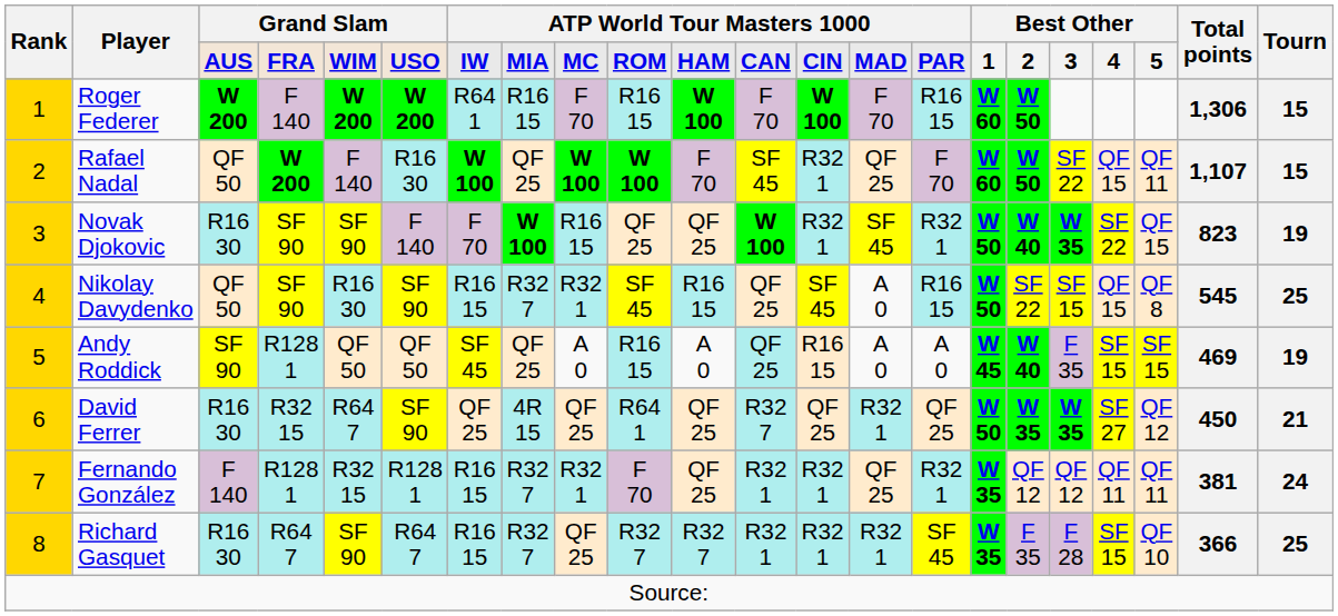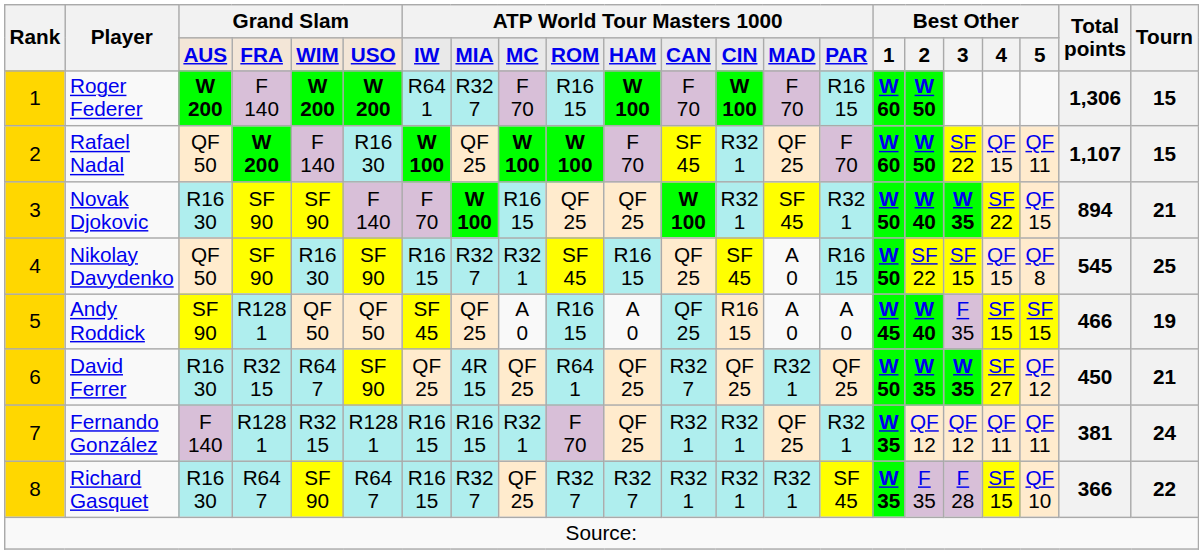 <table class=wikitable style=font-size:90%;text-align:center>
 <tr>
 <th rowspan=2>Rank</th>
 <th rowspan="2">Player</th>
 <th colspan=4>Grand Slam</th>
 <th colspan=9>ATP World Tour Masters 1000</th>
 <th colspan=5>Best Other</th>
 <th rowspan=2>Total points</th>
 <th rowspan=2>Tourn</th>
 </tr>
 <tr>
 <td style="background:#f3e6d7; width:30px;"><strong><a href='#'>AUS</a></strong></td>
 <td style="background:#f3e6d7; width:30px;"><strong><a href='#'>FRA</a></strong></td>
 <td style="background:#f3e6d7; width:30px;"><strong><a href='#'>WIM</a></strong></td>
 <td style="background:#f3e6d7; width:30px;"><strong><a href='#'>USO</a></strong></td>
 <td style="background:#e9e9e9; width:30px;"><strong><a href='#'>IW</a></strong></td>
 <td style="background:#e9e9e9; width:30px;"><strong><a href='#'>MIA</a></strong></td>
 <td style="background:#e9e9e9; width:30px;"><strong><a href='#'>MC</a></strong></td>
 <td style="background:#e9e9e9; width:30px;"><strong><a href='#'>ROM</a></strong></td>
 <td style="background:#e9e9e9; width:30px;"><strong><a href='#'>HAM</a></strong></td>
 <td style="background:#e9e9e9; width:30px;"><strong><a href='#'>CAN</a></strong></td>
 <td style="background:#e9e9e9; width:30px;"><strong><a href='#'>CIN</a></strong></td>
 <td style="background:#e9e9e9; width:30px;"><strong><a href='#'>MAD</a></strong></td>
 <td style="background:#e9e9e9; width:30px;"><strong><a href='#'>PAR</a></strong></td>
 <th width=30>1</th>
 <th width=30>2</th>
 <th width=30>3</th>
 <th width=30>4</th>
 <th width=30>5</th>
 </tr>
 <tr>
 <td bgcolor=gold>1</td>
 <td align="left"> <a href='#'>Roger Federer</a></td>
 <td bgcolor=lime><strong>W</strong><br><strong>200</strong></td>
 <td bgcolor=thistle>F<br>140</td>
 <td bgcolor=lime><strong>W</strong><br><strong>200</strong></td>
 <td bgcolor=lime><strong>W</strong><br><strong>200</strong></td>
 <td bgcolor=#afeeee>R64<br>1</td>
-<td bgcolor=#afeeee>R16<br>15</td>
+<td bgcolor=#afeeee>R32<br>7</td>
 <td bgcolor=thistle>F<br>70</td>
 <td bgcolor=#afeeee>R16<br>15</td>
 <td bgcolor=lime><strong>W</strong><br><strong>100</strong></td>
 <td bgcolor=thistle>F<br>70</td>
 <td bgcolor=lime><strong>W</strong><br><strong>100</strong></td>
 <td bgcolor=thistle>F<br>70</td>
 <td bgcolor=#afeeee>R16<br>15</td>
 <td bgcolor=lime><a href='#'><strong>W</strong></a><br><strong>60</strong></td>
 <td bgcolor=lime><a href='#'><strong>W</strong></a><br><strong>50</strong></td>
 <td bgcolor=><br></td>
 <td bgcolor=><br></td>
 <td bgcolor=><br></td>
 <th>1,306</th>
 <th>15</th>
 </tr>
 <tr>
 <td bgcolor=gold>2</td>
 <td align="left"> <a href='#'>Rafael Nadal</a></td>
 <td bgcolor=#ffebcd>QF<br>50</td>
 <td bgcolor=lime><strong>W</strong><br><strong>200</strong></td>
 <td bgcolor=thistle>F<br>140</td>
 <td bgcolor=#afeeee>R16<br>30</td>
 <td bgcolor=lime><strong>W</strong><br><strong>100</strong></td>
 <td bgcolor=#ffebcd>QF<br>25</td>
 <td bgcolor=lime><strong>W</strong><br><strong>100</strong></td>
 <td bgcolor=lime><strong>W</strong><br><strong>100</strong></td>
 <td bgcolor=thistle>F<br>70</td>
 <td bgcolor=yellow>SF<br>45</td>
 <td bgcolor=#afeeee>R32<br>1</td>
 <td bgcolor=#ffebcd>QF<br>25</td>
 <td bgcolor=thistle>F<br>70</td>
 <td bgcolor=lime><a href='#'><strong>W</strong></a><br><strong>60</strong></td>
 <td bgcolor=lime><a href='#'><strong>W</strong></a><br><strong>50</strong></td>
 <td bgcolor=yellow><a href='#'>SF</a><br>22</td>
 <td bgcolor=#ffebcd><a href='#'>QF</a><br>15</td>
 <td bgcolor=#ffebcd><a href='#'>QF</a><br>11</td>
 <th>1,107</th>
 <th>15</th>
 </tr>
 <tr>
 <td bgcolor=gold>3</td>
 <td align="left"> <a href='#'>Novak Djokovic</a></td>
 <td bgcolor=#afeeee>R16<br>30</td>
 <td bgcolor=yellow>SF<br>90</td>
 <td bgcolor=yellow>SF<br>90</td>
 <td bgcolor=thistle>F<br>140</td>
 <td bgcolor=thistle>F<br>70</td>
 <td bgcolor=lime><strong>W</strong><br><strong>100</strong></td>
 <td bgcolor=#afeeee>R16<br>15</td>
 <td bgcolor=#ffebcd>QF<br>25</td>
 <td bgcolor=#ffebcd>QF<br>25</td>
 <td bgcolor=lime><strong>W</strong><br><strong>100</strong></td>
 <td bgcolor=#afeeee>R32<br>1</td>
 <td bgcolor=yellow>SF<br>45</td>
 <td bgcolor=#afeeee>R32<br>1</td>
 <td bgcolor=lime><a href='#'><strong>W</strong></a><br><strong>50</strong></td>
 <td bgcolor=lime><a href='#'><strong>W</strong></a><br><strong>40</strong></td>
 <td bgcolor=lime><a href='#'><strong>W</strong></a><br><strong>35</strong></td>
 <td bgcolor=yellow><a href='#'>SF</a><br>22</td>
 <td bgcolor=#ffebcd><a href='#'>QF</a><br>15</td>
-<th>823</th>
-<th>19</th>
+<th>894</th>
+<th>21</th>
 </tr>
 <tr>
 <td bgcolor=gold>4</td>
 <td align="left"> <a href='#'>Nikolay Davydenko</a></td>
 <td bgcolor=#ffebcd>QF<br>50</td>
 <td bgcolor=yellow>SF<br>90</td>
 <td bgcolor=#afeeee>R16<br>30</td>
 <td bgcolor=yellow>SF<br>90</td>
 <td bgcolor=#afeeee>R16<br>15</td>
 <td bgcolor=#afeeee>R32<br>7</td>
 <td bgcolor=#afeeee>R32<br>1</td>
 <td bgcolor=yellow>SF<br>45</td>
 <td bgcolor=#afeeee>R16<br>15</td>
 <td bgcolor=#ffebcd>QF<br>25</td>
 <td bgcolor=yellow>SF<br>45</td>
 <td bgcolor=>A<br>0</td>
 <td bgcolor=#afeeee>R16<br>15</td>
 <td bgcolor=lime><a href='#'><strong>W</strong></a><br><strong>50</strong></td>
 <td bgcolor=yellow><a href='#'>SF</a><br>22</td>
 <td bgcolor=yellow><a href='#'>SF</a><br>15</td>
 <td bgcolor=#ffebcd><a href='#'>QF</a><br>15</td>
 <td bgcolor=#ffebcd><a href='#'>QF</a><br>8</td>
 <th>545</th>
 <th>25</th>
 </tr>
 <tr>
 <td bgcolor=gold>5</td>
 <td align="left"> <a href='#'>Andy Roddick</a></td>
 <td bgcolor=yellow>SF<br>90</td>
 <td bgcolor=#afeeee>R128<br>1</td>
 <td bgcolor=#ffebcd>QF<br>50</td>
 <td bgcolor=#ffebcd>QF<br>50</td>
 <td bgcolor=yellow>SF<br>45</td>
 <td bgcolor=#ffebcd>QF<br>25</td>
 <td bgcolor=>A<br>0</td>
 <td bgcolor=#afeeee>R16<br>15</td>
 <td bgcolor=>A<br>0</td>
 <td bgcolor=#afeeee>QF<br>25</td>
 <td bgcolor=#ffebcd>R16<br>15</td>
 <td bgcolor=>A<br>0</td>
 <td bgcolor=>A<br>0</td>
 <td bgcolor=lime><a href='#'><strong>W</strong></a><br><strong>45</strong></td>
 <td bgcolor=lime><a href='#'><strong>W</strong></a><br><strong>40</strong></td>
 <td bgcolor=thistle><a href='#'>F</a><br>35</td>
 <td bgcolor=yellow><a href='#'>SF</a><br>15</td>
 <td bgcolor=yellow><a href='#'>SF</a><br>15</td>
-<th>469</th>
+<th>466</th>
 <th>19</th>
 </tr>
 <tr>
 <td bgcolor=gold>6</td>
 <td align="left"> <a href='#'>David Ferrer</a></td>
 <td bgcolor=#afeeee>R16<br>30</td>
 <td bgcolor=#afeeee>R32<br>15</td>
 <td bgcolor=#afeeee>R64<br>7</td>
 <td bgcolor=yellow>SF<br>90</td>
 <td bgcolor=#ffebcd>QF<br>25</td>
 <td bgcolor=#afeeee>4R<br>15</td>
 <td bgcolor=#ffebcd>QF<br>25</td>
 <td bgcolor=#afeeee>R64<br>1</td>
 <td bgcolor=#ffebcd>QF<br>25</td>
 <td bgcolor=#afeeee>R32<br>7</td>
 <td bgcolor=#ffebcd>QF<br>25</td>
 <td bgcolor=#afeeee>R32<br>1</td>
 <td bgcolor=#ffebcd>QF<br>25</td>
 <td bgcolor=lime><a href='#'><strong>W</strong></a><br><strong>50</strong></td>
 <td bgcolor=lime><a href='#'><strong>W</strong></a><br><strong>35</strong></td>
 <td bgcolor=lime><a href='#'><strong>W</strong></a><br><strong>35</strong></td>
 <td bgcolor=yellow><a href='#'>SF</a><br>27</td>
 <td bgcolor=#ffebcd><a href='#'>QF</a><br>12</td>
 <th>450</th>
 <th>21</th>
 </tr>
 <tr>
 <td bgcolor=gold>7</td>
 <td align="left"> <a href='#'>Fernando González</a></td>
 <td bgcolor=thistle>F<br>140</td>
 <td bgcolor=#afeeee>R128<br>1</td>
 <td bgcolor=#afeeee>R32<br>15</td>
 <td bgcolor=#afeeee>R128<br>1</td>
 <td bgcolor=#afeeee>R16<br>15</td>
-<td bgcolor=#afeeee>R32<br>7</td>
+<td bgcolor=#afeeee>R16<br>15</td>
 <td bgcolor=#afeeee>R32<br>1</td>
 <td bgcolor=thistle>F<br>70</td>
 <td bgcolor=#ffebcd>QF<br>25</td>
 <td bgcolor=#afeeee>R32<br>1</td>
 <td bgcolor=#afeeee>R32<br>1</td>
 <td bgcolor=#ffebcd>QF<br>25</td>
 <td bgcolor=#afeeee>R32<br>1</td>
 <td bgcolor=lime><a href='#'><strong>W</strong></a><br><strong>35</strong></td>
 <td bgcolor=#ffebcd><a href='#'>QF</a><br>12</td>
 <td bgcolor=#ffebcd><a href='#'>QF</a><br>12</td>
 <td bgcolor=#ffebcd><a href='#'>QF</a><br>11</td>
 <td bgcolor=#ffebcd><a href='#'>QF</a><br>11</td>
 <th>381</th>
 <th>24</th>
 </tr>
 <tr>
 <td bgcolor=gold>8</td>
 <td align="left"> <a href='#'>Richard Gasquet</a></td>
 <td bgcolor=#afeeee>R16<br>30</td>
 <td bgcolor=#afeeee>R64<br>7</td>
 <td bgcolor=yellow>SF<br>90</td>
 <td bgcolor=#afeeee>R64<br>7</td>
 <td bgcolor=#afeeee>R16<br>15</td>
 <td bgcolor=#afeeee>R32<br>7</td>
 <td bgcolor=#ffebcd>QF<br>25</td>
 <td bgcolor=#afeeee>R32<br>7</td>
 <td bgcolor=#afeeee>R32<br>7</td>
 <td bgcolor=#afeeee>R32<br>1</td>
 <td bgcolor=#afeeee>R32<br>1</td>
 <td bgcolor=#afeeee>R32<br>1</td>
 <td bgcolor=yellow>SF<br>45</td>
 <td bgcolor=lime><a href='#'><strong>W</strong></a><br><strong>35</strong></td>
 <td bgcolor=thistle><a href='#'>F</a><br>35</td>
 <td bgcolor=thistle><a href='#'>F</a><br>28</td>
 <td bgcolor=yellow><a href='#'>SF</a><br>15</td>
 <td bgcolor=#ffebcd><a href='#'>QF</a><br>10</td>
 <th>366</th>
-<th>25</th>
+<th>22</th>
 </tr>
 <tr>
 <td colspan="22">Source:</td>
 </tr>
 </table>
